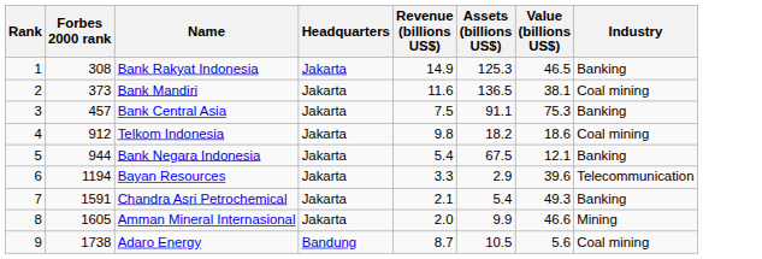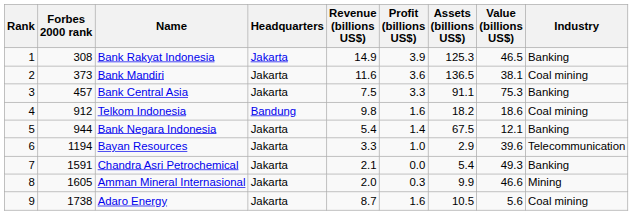 <table class="wikitable sortable" style="text-align:right;">
 <tr>
 <th align="center">Rank</th>
 <th align="center">Forbes <br>2000 rank</th>
 <th align="center">Name</th>
 <th align="center">Headquarters</th>
 <th align="center">Revenue<br>(billions <br>US$)</th>
+<th align="center">Profit<br>(billions <br>US$)</th>
 <th align="center">Assets<br>(billions <br>US$)</th>
 <th align="center">Value<br>(billions <br>US$)</th>
 <th align="center">Industry</th>
 </tr>
 <tr>
 <td>1</td>
 <td>308</td>
 <td align="left"><a href='#'>Bank Rakyat Indonesia</a></td>
 <td align="left"><a href='#'>Jakarta</a></td>
 <td>14.9</td>
+<td>3.9</td>
 <td>125.3</td>
 <td>46.5</td>
 <td align="left">Banking</td>
 </tr>
 <tr>
 <td>2</td>
 <td>373</td>
 <td align="left"><a href='#'>Bank Mandiri</a></td>
 <td align="left">Jakarta</td>
 <td>11.6</td>
+<td>3.6</td>
 <td>136.5</td>
 <td>38.1</td>
 <td align="left">Coal mining</td>
 </tr>
 <tr>
 <td>3</td>
 <td>457</td>
 <td align="left"><a href='#'>Bank Central Asia</a></td>
 <td align="left">Jakarta</td>
 <td>7.5</td>
+<td>3.3</td>
 <td>91.1</td>
 <td>75.3</td>
 <td align="left">Banking</td>
 </tr>
 <tr>
 <td>4</td>
 <td>912</td>
 <td align="left"><a href='#'>Telkom Indonesia</a></td>
-<td align="left">Jakarta</td>
+<td align="left"><a href='#'>Bandung</a></td>
 <td>9.8</td>
+<td>1.6</td>
 <td>18.2</td>
 <td>18.6</td>
 <td align="left">Coal mining</td>
 </tr>
 <tr>
 <td>5</td>
 <td>944</td>
 <td align="left"><a href='#'>Bank Negara Indonesia</a></td>
 <td align="left">Jakarta</td>
 <td>5.4</td>
+<td>1.4</td>
 <td>67.5</td>
 <td>12.1</td>
 <td align="left">Banking</td>
 </tr>
 <tr>
 <td>6</td>
 <td>1194</td>
 <td align="left"><a href='#'>Bayan Resources</a></td>
 <td align="left">Jakarta</td>
 <td>3.3</td>
+<td>1.0</td>
 <td>2.9</td>
 <td>39.6</td>
 <td align="left">Telecommunication</td>
 </tr>
 <tr>
 <td>7</td>
 <td>1591</td>
 <td align="left"><a href='#'>Chandra Asri Petrochemical</a></td>
 <td align="left">Jakarta</td>
 <td>2.1</td>
+<td>0.0</td>
 <td>5.4</td>
 <td>49.3</td>
 <td align="left">Banking</td>
 </tr>
 <tr>
 <td>8</td>
 <td>1605</td>
 <td align="left"><a href='#'>Amman Mineral Internasional</a></td>
 <td align="left">Jakarta</td>
 <td>2.0</td>
+<td>0.3</td>
 <td>9.9</td>
 <td>46.6</td>
 <td align="left">Mining</td>
 </tr>
 <tr>
 <td>9</td>
 <td>1738</td>
 <td align="left"><a href='#'>Adaro Energy</a></td>
-<td align="left"><a href='#'>Bandung</a></td>
+<td align="left">Jakarta</td>
 <td>8.7</td>
+<td>1.6</td>
 <td>10.5</td>
 <td>5.6</td>
 <td align="left">Coal mining</td>
 </tr>
 </table>
